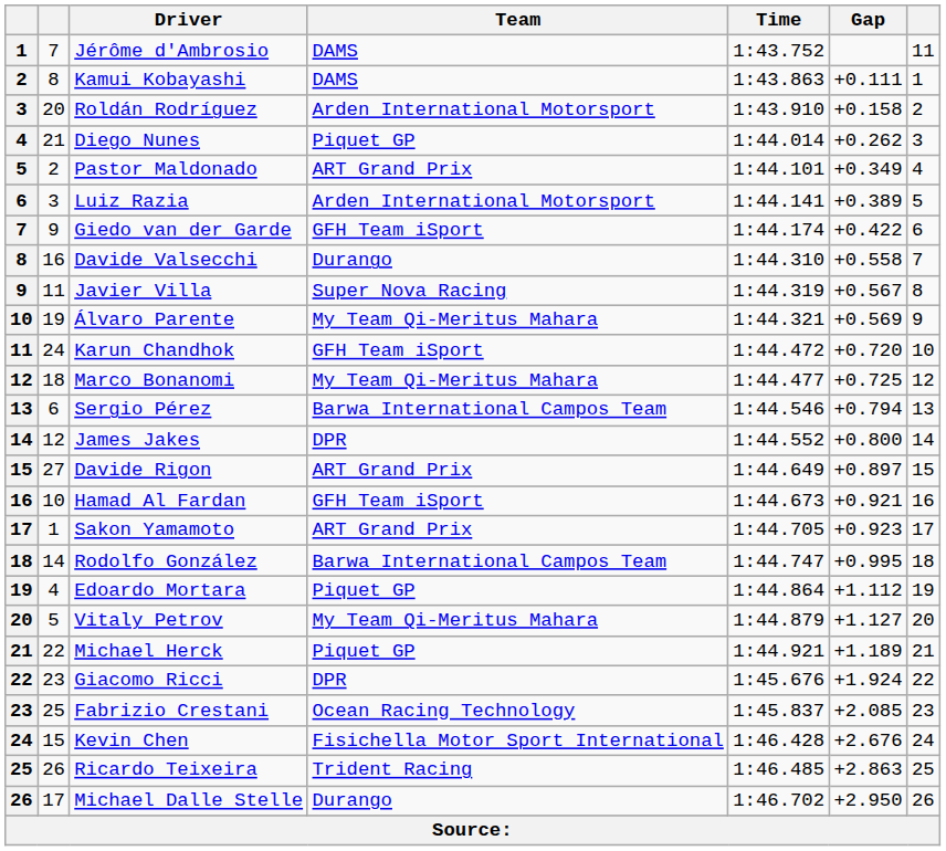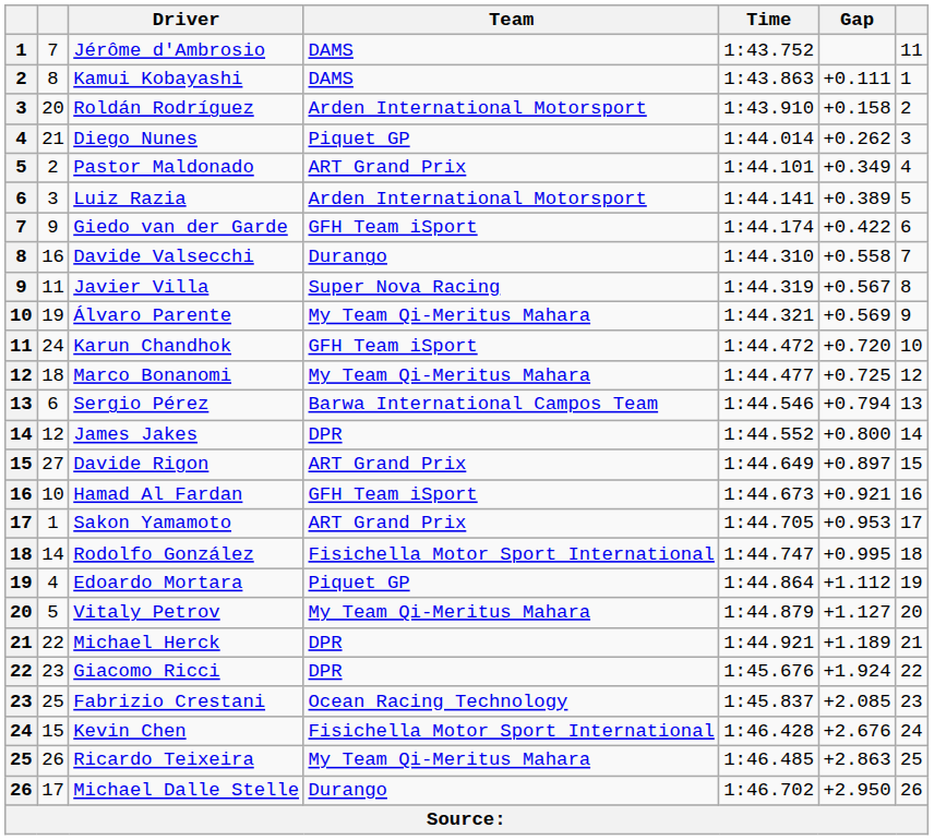 <table class="wikitable" style="font-size: 85%">
 <tr>
 <th></th>
 <th></th>
 <th>Driver</th>
 <th>Team</th>
 <th>Time</th>
 <th>Gap</th>
 <th></th>
 </tr>
 <tr>
 <th>1</th>
 <td align="center">7</td>
 <td> <a href='#'>Jérôme d'Ambrosio</a></td>
 <td><a href='#'>DAMS</a></td>
 <td>1:43.752</td>
 <td></td>
 <td>11</td>
 </tr>
 <tr>
 <th>2</th>
 <td align="center">8</td>
 <td> <a href='#'>Kamui Kobayashi</a></td>
 <td><a href='#'>DAMS</a></td>
 <td>1:43.863</td>
 <td>+0.111</td>
 <td>1</td>
 </tr>
 <tr>
 <th>3</th>
 <td align="center">20</td>
 <td> <a href='#'>Roldán Rodríguez</a></td>
 <td><a href='#'>Arden International Motorsport</a></td>
 <td>1:43.910</td>
 <td>+0.158</td>
 <td>2</td>
 </tr>
 <tr>
 <th>4</th>
 <td align="center">21</td>
 <td> <a href='#'>Diego Nunes</a></td>
 <td><a href='#'>Piquet GP</a></td>
 <td>1:44.014</td>
 <td>+0.262</td>
 <td>3</td>
 </tr>
 <tr>
 <th>5</th>
 <td align="center">2</td>
 <td> <a href='#'>Pastor Maldonado</a></td>
 <td><a href='#'>ART Grand Prix</a></td>
 <td>1:44.101</td>
 <td>+0.349</td>
 <td>4</td>
 </tr>
 <tr>
 <th>6</th>
 <td align="center">3</td>
 <td> <a href='#'>Luiz Razia</a></td>
 <td><a href='#'>Arden International Motorsport</a></td>
 <td>1:44.141</td>
 <td>+0.389</td>
 <td>5</td>
 </tr>
 <tr>
 <th>7</th>
 <td align="center">9</td>
 <td> <a href='#'>Giedo van der Garde</a></td>
 <td><a href='#'>GFH Team iSport</a></td>
 <td>1:44.174</td>
 <td>+0.422</td>
 <td>6</td>
 </tr>
 <tr>
 <th>8</th>
 <td align="center">16</td>
 <td> <a href='#'>Davide Valsecchi</a></td>
 <td><a href='#'>Durango</a></td>
 <td>1:44.310</td>
 <td>+0.558</td>
 <td>7</td>
 </tr>
 <tr>
 <th>9</th>
 <td align="center">11</td>
 <td> <a href='#'>Javier Villa</a></td>
 <td><a href='#'>Super Nova Racing</a></td>
 <td>1:44.319</td>
 <td>+0.567</td>
 <td>8</td>
 </tr>
 <tr>
 <th>10</th>
 <td align="center">19</td>
 <td> <a href='#'>Álvaro Parente</a></td>
 <td><a href='#'>My Team Qi-Meritus Mahara</a></td>
 <td>1:44.321</td>
 <td>+0.569</td>
 <td>9</td>
 </tr>
 <tr>
 <th>11</th>
 <td align="center">24</td>
 <td> <a href='#'>Karun Chandhok</a></td>
 <td><a href='#'>GFH Team iSport</a></td>
 <td>1:44.472</td>
 <td>+0.720</td>
 <td>10</td>
 </tr>
 <tr>
 <th>12</th>
 <td align="center">18</td>
 <td> <a href='#'>Marco Bonanomi</a></td>
 <td><a href='#'>My Team Qi-Meritus Mahara</a></td>
 <td>1:44.477</td>
 <td>+0.725</td>
 <td>12</td>
 </tr>
 <tr>
 <th>13</th>
 <td align="center">6</td>
 <td> <a href='#'>Sergio Pérez</a></td>
 <td><a href='#'>Barwa International Campos Team</a></td>
 <td>1:44.546</td>
 <td>+0.794</td>
 <td>13</td>
 </tr>
 <tr>
 <th>14</th>
 <td align="center">12</td>
 <td> <a href='#'>James Jakes</a></td>
 <td><a href='#'>DPR</a></td>
 <td>1:44.552</td>
 <td>+0.800</td>
 <td>14</td>
 </tr>
 <tr>
 <th>15</th>
 <td align="center">27</td>
 <td> <a href='#'>Davide Rigon</a></td>
 <td><a href='#'>ART Grand Prix</a></td>
 <td>1:44.649</td>
 <td>+0.897</td>
 <td>15</td>
 </tr>
 <tr>
 <th>16</th>
 <td align="center">10</td>
 <td> <a href='#'>Hamad Al Fardan</a></td>
 <td><a href='#'>GFH Team iSport</a></td>
 <td>1:44.673</td>
 <td>+0.921</td>
 <td>16</td>
 </tr>
 <tr>
 <th>17</th>
 <td align="center">1</td>
 <td> <a href='#'>Sakon Yamamoto</a></td>
 <td><a href='#'>ART Grand Prix</a></td>
 <td>1:44.705</td>
-<td>+0.923</td>
+<td>+0.953</td>
 <td>17</td>
 </tr>
 <tr>
 <th>18</th>
 <td align="center">14</td>
 <td> <a href='#'>Rodolfo González</a></td>
-<td><a href='#'>Barwa International Campos Team</a></td>
+<td><a href='#'>Fisichella Motor Sport International</a></td>
 <td>1:44.747</td>
 <td>+0.995</td>
 <td>18</td>
 </tr>
 <tr>
 <th>19</th>
 <td align="center">4</td>
 <td> <a href='#'>Edoardo Mortara</a></td>
 <td><a href='#'>Piquet GP</a></td>
 <td>1:44.864</td>
 <td>+1.112</td>
 <td>19</td>
 </tr>
 <tr>
 <th>20</th>
 <td align="center">5</td>
 <td> <a href='#'>Vitaly Petrov</a></td>
 <td><a href='#'>My Team Qi-Meritus Mahara</a></td>
 <td>1:44.879</td>
 <td>+1.127</td>
 <td>20</td>
 </tr>
 <tr>
 <th>21</th>
 <td align="center">22</td>
 <td> <a href='#'>Michael Herck</a></td>
-<td><a href='#'>Piquet GP</a></td>
+<td><a href='#'>DPR</a></td>
 <td>1:44.921</td>
 <td>+1.189</td>
 <td>21</td>
 </tr>
 <tr>
 <th>22</th>
 <td align="center">23</td>
 <td> <a href='#'>Giacomo Ricci</a></td>
 <td><a href='#'>DPR</a></td>
 <td>1:45.676</td>
 <td>+1.924</td>
 <td>22</td>
 </tr>
 <tr>
 <th>23</th>
 <td align="center">25</td>
 <td> <a href='#'>Fabrizio Crestani</a></td>
 <td><a href='#'>Ocean Racing Technology</a></td>
 <td>1:45.837</td>
 <td>+2.085</td>
 <td>23</td>
 </tr>
 <tr>
 <th>24</th>
 <td align="center">15</td>
 <td> <a href='#'>Kevin Chen</a></td>
 <td><a href='#'>Fisichella Motor Sport International</a></td>
 <td>1:46.428</td>
 <td>+2.676</td>
 <td>24</td>
 </tr>
 <tr>
 <th>25</th>
 <td align="center">26</td>
 <td> <a href='#'>Ricardo Teixeira</a></td>
-<td><a href='#'>Trident Racing</a></td>
+<td><a href='#'>My Team Qi-Meritus Mahara</a></td>
 <td>1:46.485</td>
 <td>+2.863</td>
 <td>25</td>
 </tr>
 <tr>
 <th>26</th>
 <td align="center">17</td>
 <td> <a href='#'>Michael Dalle Stelle</a></td>
 <td><a href='#'>Durango</a></td>
 <td>1:46.702</td>
 <td>+2.950</td>
 <td>26</td>
 </tr>
 <tr>
 <th colspan="7">Source:</th>
 </tr>
 </table>
